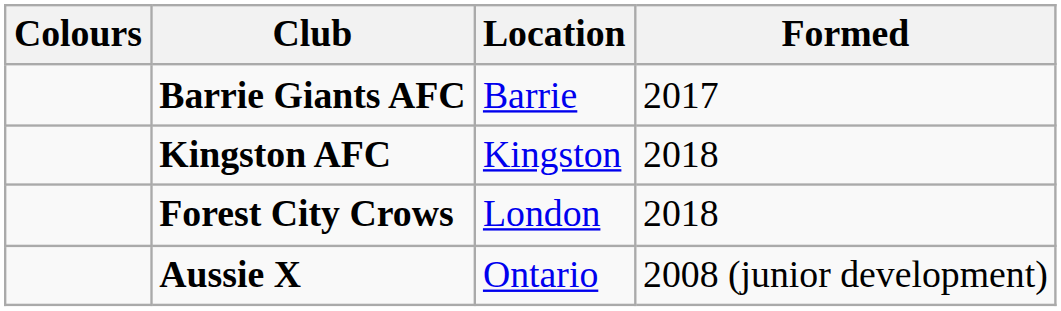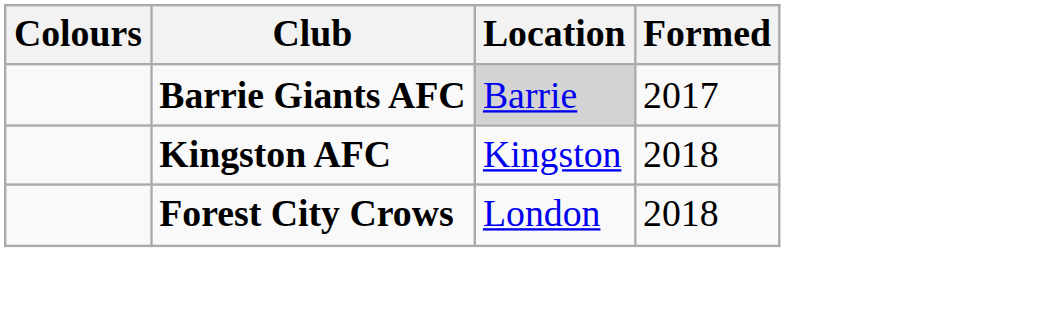 <table class="wikitable sortable">
 <tr>
 <th>Colours</th>
 <th>Club</th>
 <th>Location</th>
 <th>Formed</th>
 </tr>
 <tr>
 <td></td>
 <td><strong>Barrie Giants AFC</strong></td>
-<td><a href='#'>Barrie</a></td>
+<td style="background: lightgrey;"><a href='#'>Barrie</a></td>
 <td>2017</td>
 </tr>
 <tr>
 <td></td>
 <td><strong>Kingston AFC</strong></td>
 <td><a href='#'>Kingston</a></td>
 <td>2018</td>
 </tr>
 <tr>
 <td></td>
 <td><strong>Forest City Crows</strong></td>
 <td><a href='#'>London</a></td>
 <td>2018</td>
 </tr>
-<tr>
-<td></td>
-<td><strong>Aussie X</strong></td>
-<td><a href='#'>Ontario</a></td>
-<td>2008 (junior development)</td>
-</tr>
 </table>
